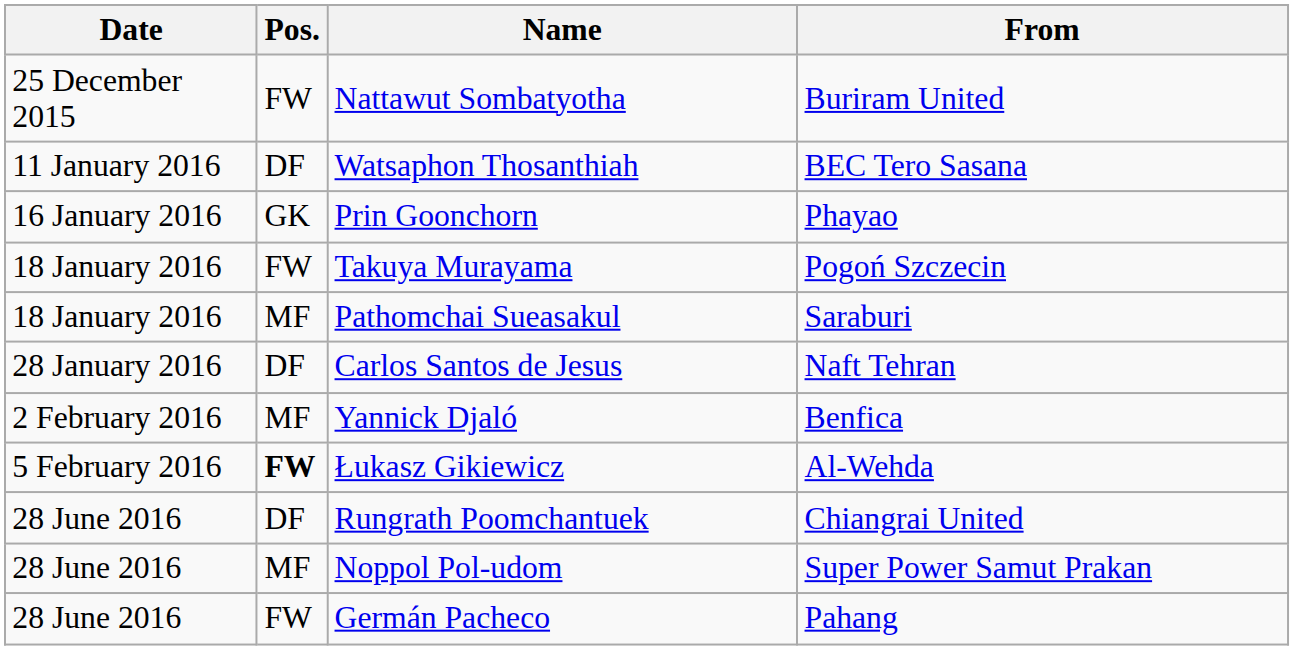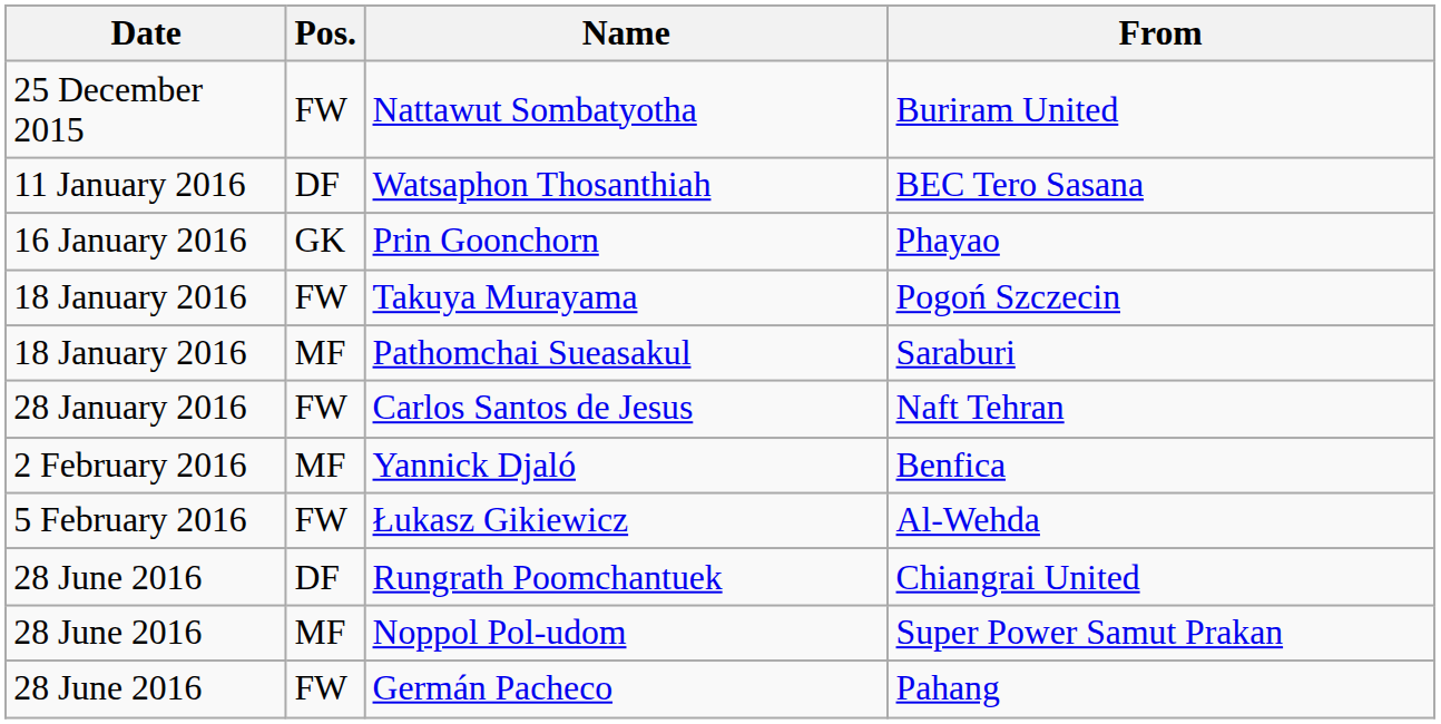 <table class="wikitable">
 <tr>
 <th width="120">Date</th>
 <th>Pos.</th>
 <th width="230">Name</th>
 <th width="240">From</th>
 </tr>
 <tr>
 <td>25 December 2015</td>
 <td>FW</td>
 <td> <a href='#'>Nattawut Sombatyotha</a></td>
 <td> <a href='#'>Buriram United</a></td>
 </tr>
 <tr>
 <td>11 January 2016</td>
 <td>DF</td>
 <td> <a href='#'>Watsaphon Thosanthiah</a></td>
 <td> <a href='#'>BEC Tero Sasana</a></td>
 </tr>
 <tr>
 <td>16 January 2016</td>
 <td>GK</td>
 <td> <a href='#'>Prin Goonchorn</a></td>
 <td> <a href='#'>Phayao</a></td>
 </tr>
 <tr>
 <td>18 January 2016</td>
 <td>FW</td>
 <td> <a href='#'>Takuya Murayama</a></td>
 <td> <a href='#'>Pogoń Szczecin</a></td>
 </tr>
 <tr>
 <td>18 January 2016</td>
 <td>MF</td>
 <td> <a href='#'>Pathomchai Sueasakul</a></td>
 <td> <a href='#'>Saraburi</a></td>
 </tr>
 <tr>
 <td>28 January 2016</td>
-<td>DF</td>
+<td>FW</td>
 <td> <a href='#'>Carlos Santos de Jesus</a></td>
 <td> <a href='#'>Naft Tehran</a></td>
 </tr>
 <tr>
 <td>2 February 2016</td>
 <td>MF</td>
 <td> <a href='#'>Yannick Djaló</a></td>
 <td> <a href='#'>Benfica</a></td>
 </tr>
 <tr>
 <td>5 February 2016</td>
-<td><strong>FW</strong></td>
+<td>FW</td>
 <td> <a href='#'>Łukasz Gikiewicz</a></td>
 <td> <a href='#'>Al-Wehda</a></td>
 </tr>
 <tr>
 <td>28 June 2016</td>
 <td>DF</td>
 <td> <a href='#'>Rungrath Poomchantuek</a></td>
 <td> <a href='#'>Chiangrai United</a></td>
 </tr>
 <tr>
 <td>28 June 2016</td>
 <td>MF</td>
 <td> <a href='#'>Noppol Pol-udom</a></td>
 <td> <a href='#'>Super Power Samut Prakan</a></td>
 </tr>
 <tr>
 <td>28 June 2016</td>
 <td>FW</td>
 <td> <a href='#'>Germán Pacheco</a></td>
 <td> <a href='#'>Pahang</a></td>
 </tr>
 </table>
